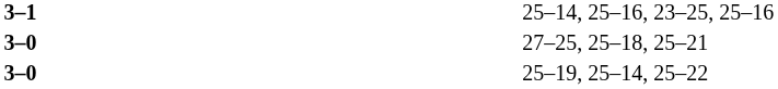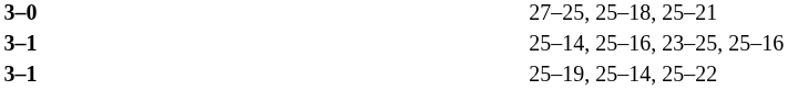 <table width=100% cellspacing=1>
 <tr>
 <th width=20%></th>
 <th width=12%></th>
 <th width=20%></th>
 <th width=33%></th>
+<td></td>
+</tr>
+<tr style=font-size:90%>
+<td align=right><strong></strong></td>
+<td align=center><strong>3–0</strong></td>
+<td></td>
+<td>27–25, 25–18, 25–21</td>
 <td></td>
 </tr>
 <tr style=font-size:90%>
 <td align=right><strong></strong></td>
 <td align=center><strong>3–1</strong></td>
 <td></td>
 <td>25–14, 25–16, 23–25, 25–16</td>
 <td></td>
 </tr>
 <tr style=font-size:90%>
 <td align=right><strong></strong></td>
-<td align=center><strong>3–0</strong></td>
-<td></td>
-<td>27–25, 25–18, 25–21</td>
-<td></td>
-</tr>
-<tr style=font-size:90%>
-<td align=right><strong></strong></td>
-<td align=center><strong>3–0</strong></td>
+<td align=center><strong>3–1</strong></td>
 <td></td>
 <td>25–19, 25–14, 25–22</td>
 </tr>
 </table>
